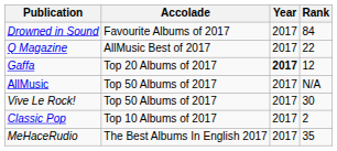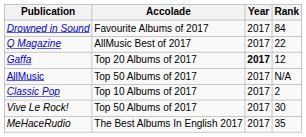 <table class="wikitable">
 <tr>
 <th>Publication</th>
 <th>Accolade</th>
 <th>Year</th>
 <th>Rank</th>
 </tr>
 <tr>
 <td><em><a href='#'>Drowned in Sound</a></em></td>
 <td>Favourite Albums of 2017</td>
 <td>2017</td>
 <td>84</td>
 </tr>
 <tr>
 <td><em><a href='#'>Q Magazine</a></em></td>
 <td>AllMusic Best of 2017</td>
 <td>2017</td>
 <td>22</td>
 </tr>
 <tr>
 <td><em><a href='#'>Gaffa</a></em></td>
 <td>Top 20 Albums of 2017</td>
 <td><strong>2017</strong></td>
 <td>12</td>
 </tr>
 <tr>
 <td><a href='#'>AllMusic</a></td>
 <td>Top 50 Albums of 2017</td>
 <td>2017</td>
 <td>N/A</td>
 </tr>
 <tr>
+<td><em><a href='#'>Classic Pop</a></em></td>
+<td>Top 10 Albums of 2017</td>
+<td>2017</td>
+<td>2</td>
+</tr>
+<tr>
 <td><em>Vive Le Rock!</em></td>
 <td>Top 50 Albums of 2017</td>
 <td>2017</td>
 <td>30</td>
-</tr>
-<tr>
-<td><em><a href='#'>Classic Pop</a></em></td>
-<td>Top 10 Albums of 2017</td>
-<td>2017</td>
-<td>2</td>
 </tr>
 <tr>
 <td><em>MeHaceRudio</em></td>
 <td>The Best Albums In English 2017</td>
 <td>2017</td>
 <td>35</td>
 </tr>
 </table>
